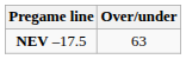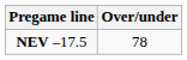 <table class="wikitable">
 <tr align="center">
 <th style=>Pregame line</th>
 <th style=>Over/under</th>
 </tr>
 <tr align="center">
 <td><strong>NEV</strong> –17.5</td>
-<td>63</td>
+<td>78</td>
 </tr>
 </table>
